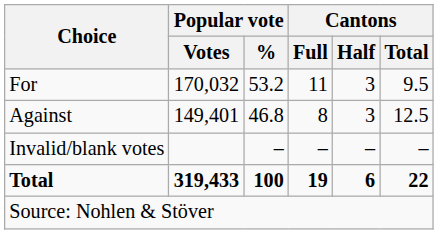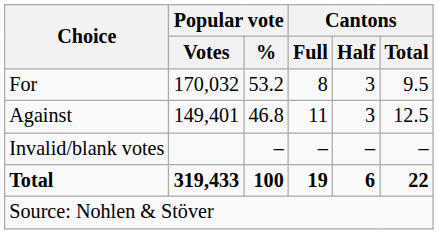 <table class=wikitable style=text-align:right>
 <tr>
 <th rowspan=2>Choice</th>
 <th colspan=2>Popular vote</th>
 <th colspan=3>Cantons</th>
 </tr>
 <tr>
 <th>Votes</th>
 <th>%</th>
 <th>Full</th>
 <th>Half</th>
 <th>Total</th>
 </tr>
 <tr>
 <td align=left>For</td>
 <td>170,032</td>
 <td>53.2</td>
-<td>11</td>
+<td>8</td>
 <td>3</td>
 <td>9.5</td>
 </tr>
 <tr>
 <td align=left>Against</td>
 <td>149,401</td>
 <td>46.8</td>
-<td>8</td>
+<td>11</td>
 <td>3</td>
 <td>12.5</td>
 </tr>
 <tr>
 <td align=left>Invalid/blank votes</td>
 <td></td>
 <td>–</td>
 <td>–</td>
 <td>–</td>
 <td>–</td>
 </tr>
 <tr>
 <td align=left><strong>Total</strong></td>
 <td><strong>319,433</strong></td>
 <td><strong>100</strong></td>
 <td><strong>19</strong></td>
 <td><strong>6</strong></td>
 <td><strong>22</strong></td>
 </tr>
 <tr>
 <td align=left colspan=6>Source: Nohlen & Stöver</td>
 </tr>
 </table>
